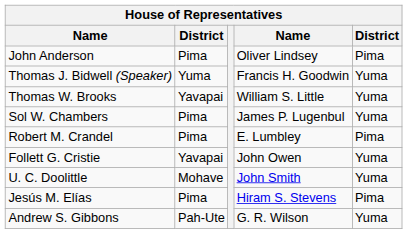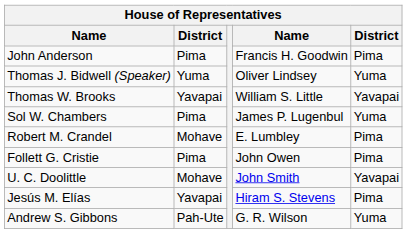 <table class="wikitable" style="float: right">
 <tr>
 <th colspan="5">House of Representatives</th>
 </tr>
 <tr>
 <th>Name</th>
 <th>District</th>
 <th rowspan="10"></th>
 <th>Name</th>
 <th>District</th>
 </tr>
 <tr>
 <td>John Anderson</td>
 <td>Pima</td>
-<td>Oliver Lindsey</td>
+<td>Francis H. Goodwin</td>
 <td>Pima</td>
 </tr>
 <tr>
 <td>Thomas J. Bidwell <em>(Speaker)</em></td>
 <td>Yuma</td>
-<td>Francis H. Goodwin</td>
+<td>Oliver Lindsey</td>
 <td>Yuma</td>
 </tr>
 <tr>
 <td>Thomas W. Brooks</td>
 <td>Yavapai</td>
 <td>William S. Little</td>
-<td>Yuma</td>
+<td>Yavapai</td>
 </tr>
 <tr>
 <td>Sol W. Chambers</td>
 <td>Pima</td>
 <td>James P. Lugenbul</td>
 <td>Yuma</td>
 </tr>
 <tr>
 <td>Robert M. Crandel</td>
-<td>Pima</td>
+<td>Mohave</td>
 <td>E. Lumbley</td>
 <td>Pima</td>
 </tr>
 <tr>
 <td>Follett G. Cristie</td>
-<td>Yavapai</td>
+<td>Pima</td>
 <td>John Owen</td>
-<td>Yuma</td>
+<td>Pima</td>
 </tr>
 <tr>
 <td>U. C. Doolittle</td>
 <td>Mohave</td>
 <td><a href='#'>John Smith</a></td>
-<td>Yuma</td>
+<td>Yavapai</td>
 </tr>
 <tr>
 <td>Jesús M. Elías</td>
-<td>Pima</td>
+<td>Yavapai</td>
 <td><a href='#'>Hiram S. Stevens</a></td>
 <td>Pima</td>
 </tr>
 <tr>
 <td>Andrew S. Gibbons</td>
 <td>Pah-Ute</td>
 <td>G. R. Wilson</td>
 <td>Yuma</td>
 </tr>
 </table>
